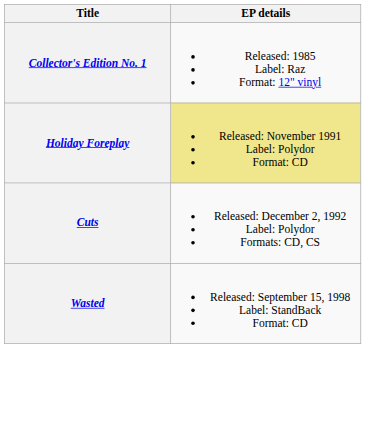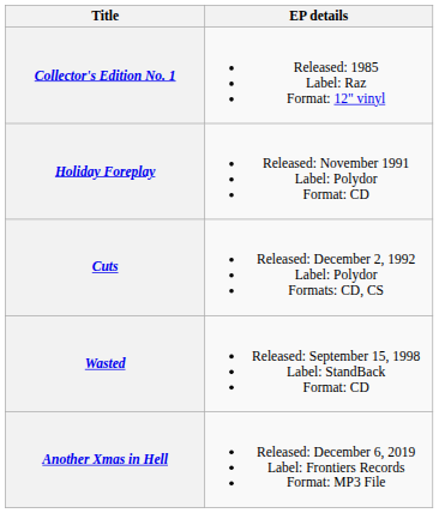 <table class="wikitable plainrowheaders" style="text-align:center;">
 <tr>
 <th scope="col" style="width:14em;">Title</th>
 <th scope="col" style="width:16em;">EP details</th>
 </tr>
 <tr>
 <th scope="row"><em><a href='#'>Collector's Edition No. 1</a></em></th>
 <td><br><ul><li>Released: 1985</li><li>Label: Raz</li><li>Format: <a href='#'>12" vinyl</a></li></ul></td>
 </tr>
 <tr>
 <th scope="row"><em><a href='#'>Holiday Foreplay</a></em></th>
-<td style="background: khaki;"><br><ul><li>Released: November 1991</li><li>Label: Polydor</li><li>Format: CD</li></ul></td>
+<td><br><ul><li>Released: November 1991</li><li>Label: Polydor</li><li>Format: CD</li></ul></td>
 </tr>
 <tr>
 <th scope="row"><em><a href='#'>Cuts</a></em></th>
 <td><br><ul><li>Released: December 2, 1992</li><li>Label: Polydor</li><li>Formats: CD, CS</li></ul></td>
 </tr>
 <tr>
 <th scope="row"><em><a href='#'>Wasted</a></em></th>
 <td><br><ul><li>Released: September 15, 1998</li><li>Label: StandBack</li><li>Format: CD</li></ul></td>
 </tr>
+<tr>
+<th scope="row"><em><a href='#'>Another Xmas in Hell</a></em></th>
+<td><br><ul><li>Released: December 6, 2019</li><li>Label: Frontiers Records</li><li>Format: MP3 File</li></ul></td>
+</tr>
 </table>
